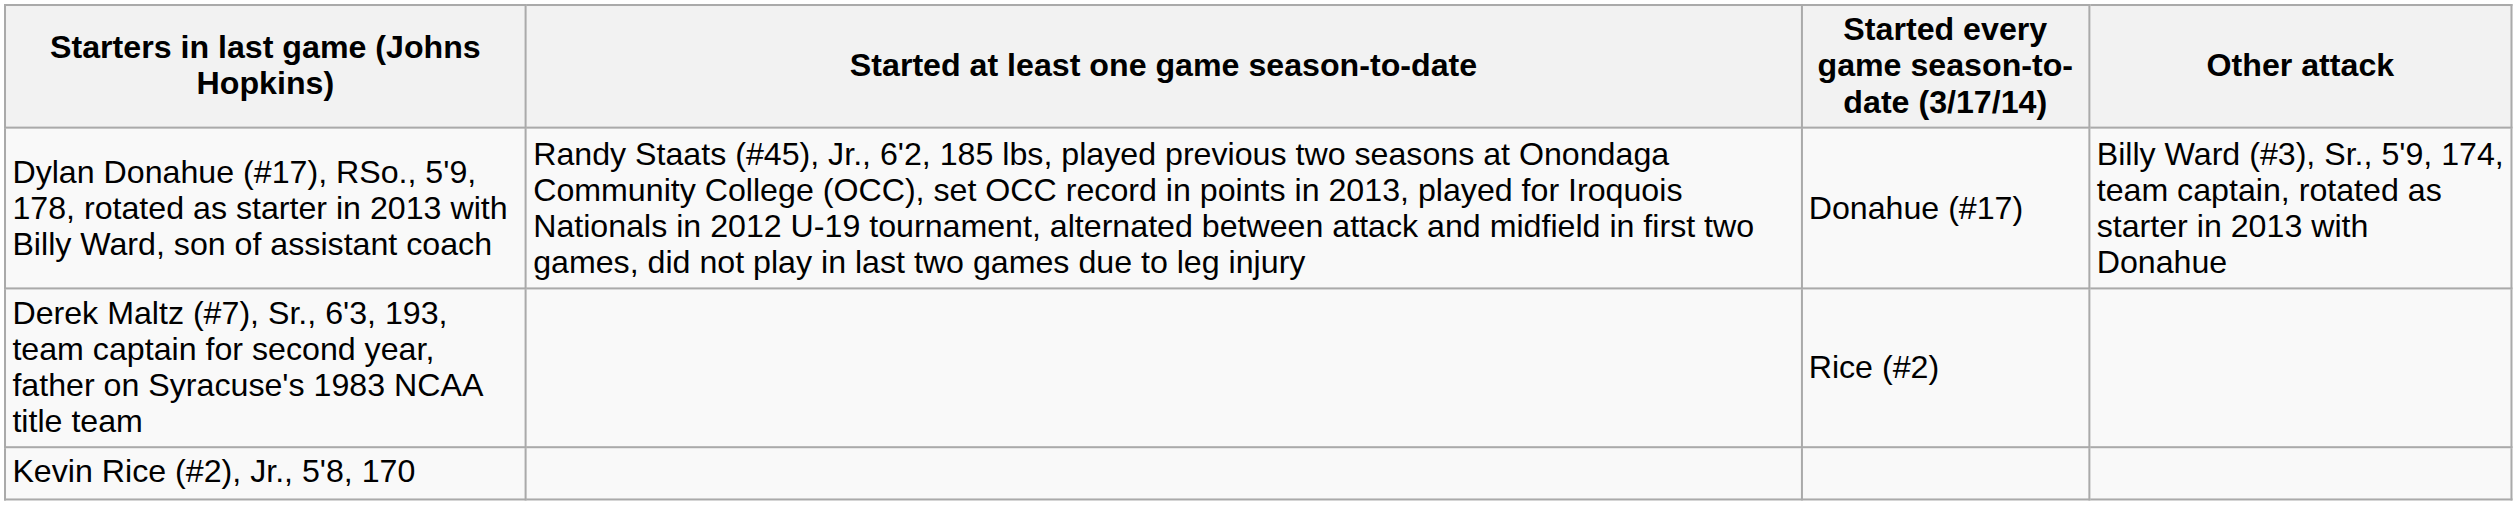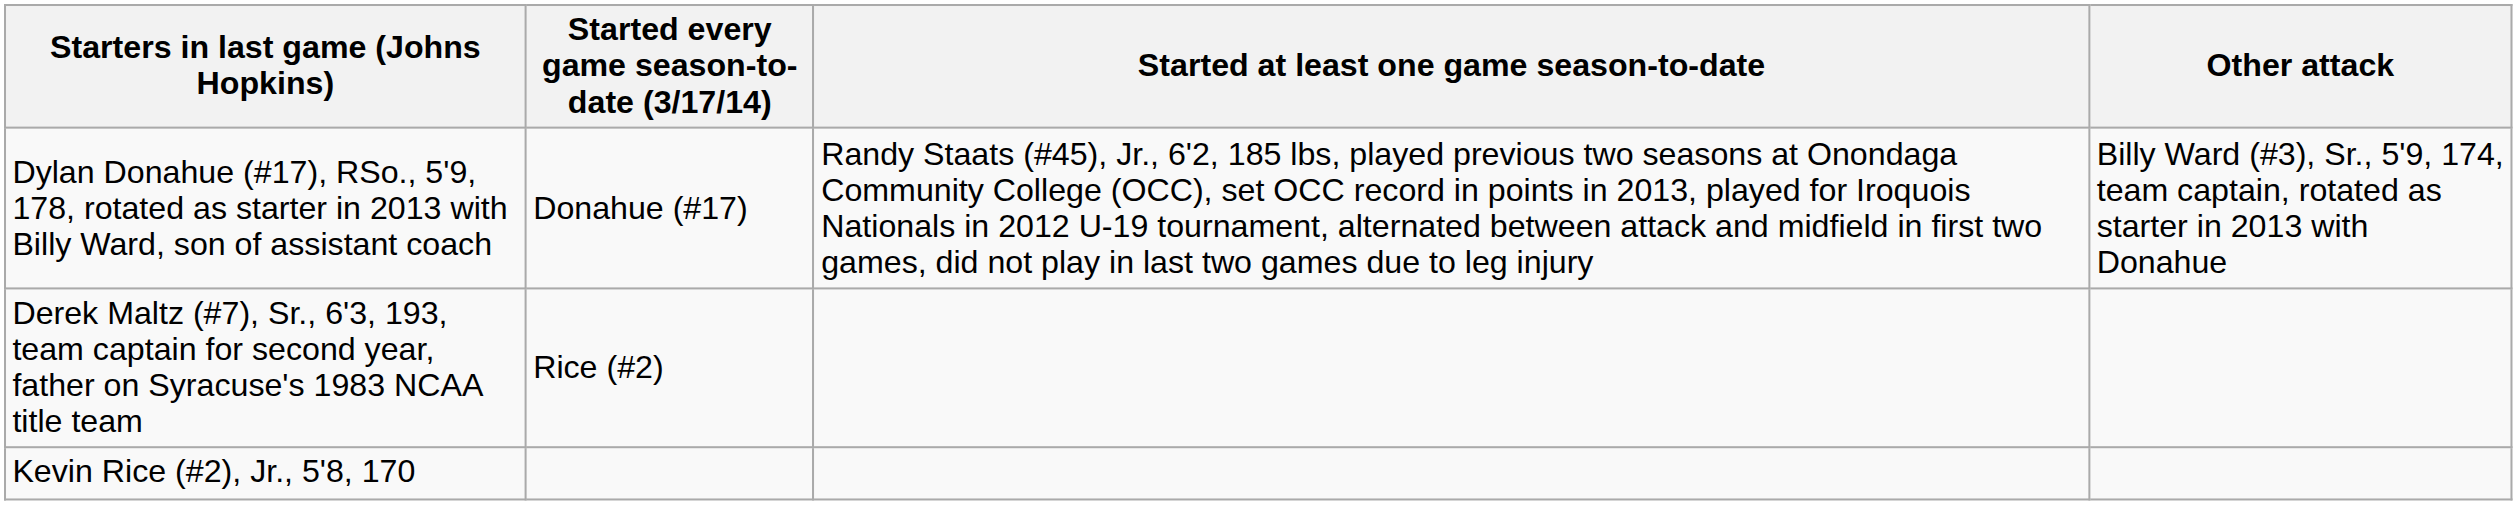 <table class="wikitable">
 <tr>
 <th>Starters in last game (Johns Hopkins)</th>
+<th>Started every game season-to-date (3/17/14)</th>
 <th>Started at least one game season-to-date</th>
-<th>Started every game season-to-date (3/17/14)</th>
 <th>Other attack</th>
 </tr>
 <tr>
 <td>Dylan Donahue (#17), RSo., 5'9, 178, rotated as starter in 2013 with Billy Ward, son of assistant coach</td>
+<td>Donahue (#17)</td>
 <td>Randy Staats (#45), Jr., 6'2, 185 lbs, played previous two seasons at Onondaga Community College (OCC), set OCC record in points in 2013, played for Iroquois Nationals in 2012 U-19 tournament, alternated between attack and midfield in first two games, did not play in last two games due to leg injury</td>
-<td>Donahue (#17)</td>
 <td>Billy Ward (#3), Sr., 5'9, 174, team captain, rotated as starter in 2013 with Donahue</td>
 </tr>
 <tr>
 <td>Derek Maltz (#7), Sr., 6'3, 193, team captain for second year, father on Syracuse's 1983 NCAA title team</td>
+<td>Rice (#2)</td>
 <td></td>
-<td>Rice (#2)</td>
 <td></td>
 </tr>
 <tr>
 <td>Kevin Rice (#2), Jr., 5'8, 170</td>
 <td></td>
 <td></td>
 <td></td>
 </tr>
 </table>
